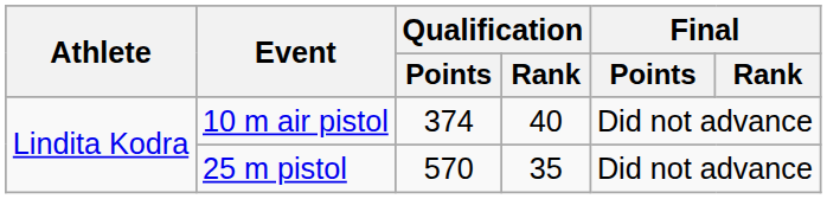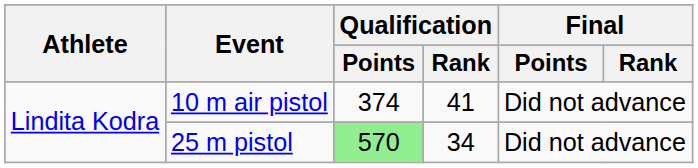 <table class="wikitable" style="font-size:90%">
 <tr>
 <th rowspan="2">Athlete</th>
 <th rowspan="2">Event</th>
 <th colspan=2>Qualification</th>
 <th colspan=2>Final</th>
 </tr>
 <tr style="font-size:95%">
 <th>Points</th>
 <th>Rank</th>
 <th>Points</th>
 <th>Rank</th>
 </tr>
 <tr align=center>
 <td align=left rowspan=2><a href='#'>Lindita Kodra</a></td>
 <td align=left><a href='#'>10 m air pistol</a></td>
 <td>374</td>
-<td>40</td>
+<td>41</td>
 <td colspan=2>Did not advance</td>
 </tr>
 <tr align=center>
 <td align=left><a href='#'>25 m pistol</a></td>
-<td>570</td>
-<td>35</td>
+<td style="background: lightgreen;">570</td>
+<td>34</td>
 <td colspan=2>Did not advance</td>
 </tr>
 </table>
